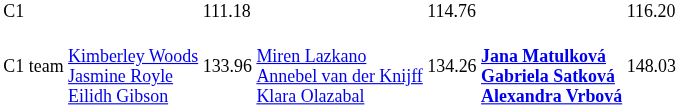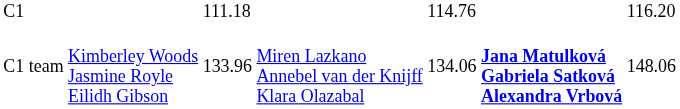 <table>
 <tr>
 <td>C1</td>
 <td></td>
 <td>111.18</td>
 <td></td>
 <td>114.76</td>
 <td></td>
 <td>116.20</td>
 </tr>
 <tr>
 <td>C1 team</td>
 <td><br><a href='#'>Kimberley Woods</a><br><a href='#'>Jasmine Royle</a><br><a href='#'>Eilidh Gibson</a></td>
 <td>133.96</td>
 <td><br><a href='#'>Miren Lazkano</a><br><a href='#'>Annebel van der Knijff</a><br><a href='#'>Klara Olazabal</a></td>
-<td>134.26</td>
+<td>134.06</td>
 <td><strong><br><a href='#'>Jana Matulková</a><br><a href='#'>Gabriela Satková</a><br><a href='#'>Alexandra Vrbová</a></strong></td>
-<td>148.03</td>
+<td>148.06</td>
 </tr>
 </table>
